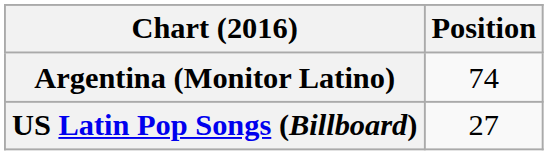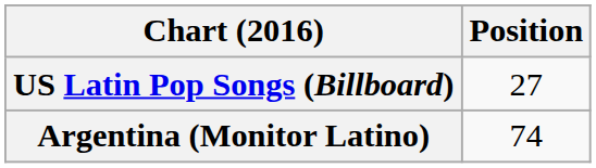 <table class="wikitable sortable plainrowheaders" style="text-align:center">
 <tr>
 <th scope="col">Chart (2016)</th>
 <th scope="col">Position</th>
 </tr>
 <tr>
+<th scope="row">US <a href='#'>Latin Pop Songs</a> (<em>Billboard</em>)</th>
+<td>27</td>
+</tr>
+<tr>
 <th scope="row">Argentina (Monitor Latino)</th>
 <td>74</td>
 </tr>
-<tr>
-<th scope="row">US <a href='#'>Latin Pop Songs</a> (<em>Billboard</em>)</th>
-<td>27</td>
-</tr>
 </table>
